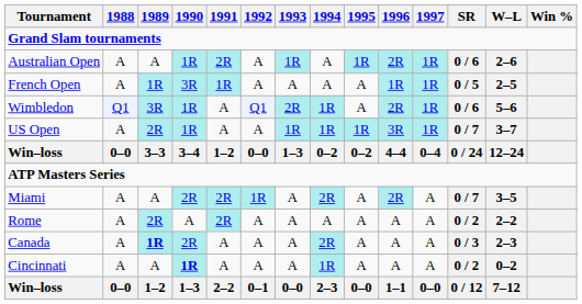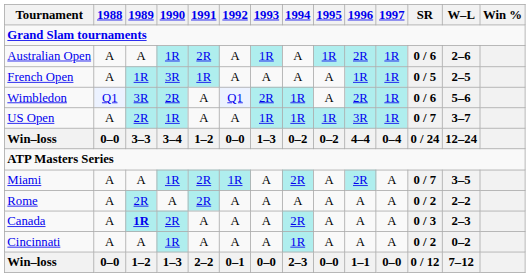 <table class=wikitable style=text-align:center;font-size:97%>
 <tr>
 <th>Tournament</th>
 <th><a href='#'>1988</a></th>
 <th><a href='#'>1989</a></th>
 <th><a href='#'>1990</a></th>
 <th><a href='#'>1991</a></th>
 <th><a href='#'>1992</a></th>
 <th><a href='#'>1993</a></th>
 <th><a href='#'>1994</a></th>
 <th><a href='#'>1995</a></th>
 <th><a href='#'>1996</a></th>
 <th><a href='#'>1997</a></th>
 <th>SR</th>
 <th>W–L</th>
 <th>Win %</th>
 </tr>
 <tr>
 <td colspan=23 align=left><strong><a href='#'>Grand Slam tournaments</a></strong></td>
 </tr>
 <tr>
 <td align=left><a href='#'>Australian Open</a></td>
 <td>A</td>
 <td>A</td>
 <td bgcolor=afeeee><a href='#'>1R</a></td>
 <td bgcolor=afeeee><a href='#'>2R</a></td>
 <td>A</td>
 <td bgcolor=afeeee><a href='#'>1R</a></td>
 <td>A</td>
 <td bgcolor=afeeee><a href='#'>1R</a></td>
 <td bgcolor=afeeee><a href='#'>2R</a></td>
 <td bgcolor=afeeee><a href='#'>1R</a></td>
 <th>0 / 6</th>
 <th>2–6</th>
 <th></th>
 </tr>
 <tr>
 <td align=left><a href='#'>French Open</a></td>
 <td>A</td>
 <td bgcolor=afeeee><a href='#'>1R</a></td>
 <td bgcolor=afeeee><a href='#'>3R</a></td>
 <td bgcolor=afeeee><a href='#'>1R</a></td>
 <td>A</td>
 <td>A</td>
 <td>A</td>
 <td>A</td>
 <td bgcolor=afeeee><a href='#'>1R</a></td>
 <td bgcolor=afeeee><a href='#'>1R</a></td>
 <th>0 / 5</th>
 <th>2–5</th>
 <th></th>
 </tr>
 <tr>
 <td align=left><a href='#'>Wimbledon</a></td>
 <td bgcolor=ecf2ff><a href='#'>Q1</a></td>
 <td bgcolor=afeeee><a href='#'>3R</a></td>
-<td bgcolor=afeeee><a href='#'>1R</a></td>
+<td bgcolor=afeeee><a href='#'>2R</a></td>
 <td>A</td>
 <td bgcolor=ecf2ff><a href='#'>Q1</a></td>
 <td bgcolor=afeeee><a href='#'>2R</a></td>
 <td bgcolor=afeeee><a href='#'>1R</a></td>
 <td>A</td>
 <td bgcolor=afeeee><a href='#'>2R</a></td>
 <td bgcolor=afeeee><a href='#'>1R</a></td>
 <th>0 / 6</th>
 <th>5–6</th>
 <th></th>
 </tr>
 <tr>
 <td align=left><a href='#'>US Open</a></td>
 <td>A</td>
 <td bgcolor=afeeee><a href='#'>2R</a></td>
 <td bgcolor=afeeee><a href='#'>1R</a></td>
 <td>A</td>
 <td>A</td>
 <td bgcolor=afeeee><a href='#'>1R</a></td>
 <td bgcolor=afeeee><a href='#'>1R</a></td>
 <td bgcolor=afeeee><a href='#'>1R</a></td>
 <td bgcolor=afeeee><a href='#'>3R</a></td>
 <td bgcolor=afeeee><a href='#'>1R</a></td>
 <th>0 / 7</th>
 <th>3–7</th>
 <th></th>
 </tr>
 <tr>
 <th style=text-align:left>Win–loss</th>
 <th>0–0</th>
 <th>3–3</th>
 <th>3–4</th>
 <th>1–2</th>
 <th>0–0</th>
 <th>1–3</th>
 <th>0–2</th>
 <th>0–2</th>
 <th>4–4</th>
 <th>0–4</th>
 <th>0 / 24</th>
 <th>12–24</th>
 <th></th>
 </tr>
 <tr>
 <td colspan=23 align=left><strong>ATP Masters Series</strong></td>
 </tr>
 <tr>
 <td align=left><a href='#'>Miami</a></td>
 <td>A</td>
 <td>A</td>
-<td bgcolor=afeeee><a href='#'>2R</a></td>
+<td bgcolor=afeeee><a href='#'>1R</a></td>
 <td bgcolor=afeeee><a href='#'>2R</a></td>
 <td bgcolor=afeeee><a href='#'>1R</a></td>
 <td>A</td>
 <td bgcolor=afeeee><a href='#'>2R</a></td>
 <td>A</td>
 <td bgcolor=afeeee><a href='#'>2R</a></td>
 <td>A</td>
 <th>0 / 7</th>
 <th>3–5</th>
 <th></th>
 </tr>
 <tr>
 <td align=left><a href='#'>Rome</a></td>
 <td>A</td>
 <td bgcolor=afeeee><a href='#'>2R</a></td>
 <td>A</td>
 <td bgcolor=afeeee><a href='#'>2R</a></td>
 <td>A</td>
 <td>A</td>
 <td>A</td>
 <td>A</td>
 <td>A</td>
 <td>A</td>
 <th>0 / 2</th>
 <th>2–2</th>
 <th></th>
 </tr>
 <tr>
 <td align=left><a href='#'>Canada</a></td>
 <td>A</td>
 <td bgcolor=afeeee><strong><a href='#'>1R</a></strong></td>
 <td bgcolor=afeeee><a href='#'>2R</a></td>
 <td>A</td>
 <td>A</td>
 <td>A</td>
 <td bgcolor=afeeee><a href='#'>2R</a></td>
 <td>A</td>
 <td>A</td>
 <td>A</td>
 <th>0 / 3</th>
 <th>2–3</th>
 <th></th>
 </tr>
 <tr>
 <td align=left><a href='#'>Cincinnati</a></td>
 <td>A</td>
 <td>A</td>
-<td bgcolor=afeeee><strong><a href='#'>1R</a></strong></td>
+<td bgcolor=afeeee><a href='#'>1R</a></td>
 <td>A</td>
 <td>A</td>
 <td>A</td>
 <td bgcolor=afeeee><a href='#'>1R</a></td>
 <td>A</td>
 <td>A</td>
 <td>A</td>
 <th>0 / 2</th>
 <th>0–2</th>
 <th></th>
 </tr>
 <tr>
 <th style=text-align:left>Win–loss</th>
 <th>0–0</th>
 <th>1–2</th>
 <th>1–3</th>
 <th>2–2</th>
 <th>0–1</th>
 <th>0–0</th>
 <th>2–3</th>
 <th>0–0</th>
 <th>1–1</th>
 <th>0–0</th>
 <th>0 / 12</th>
 <th>7–12</th>
 <th></th>
 </tr>
 </table>
